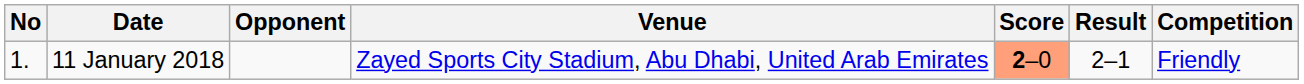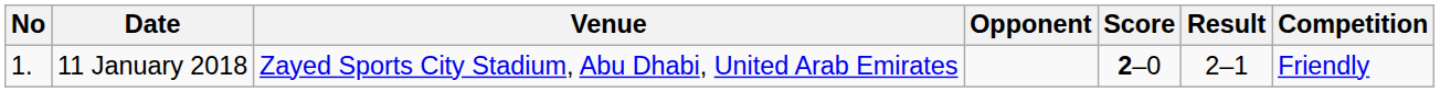 <table class="wikitable" style="font-size:100%;">
 <tr>
 <th>No</th>
 <th>Date</th>
+<th>Venue</th>
 <th>Opponent</th>
-<th>Venue</th>
 <th>Score</th>
 <th>Result</th>
 <th>Competition</th>
 </tr>
 <tr>
 <td>1.</td>
 <td>11 January 2018</td>
+<td><a href='#'>Zayed Sports City Stadium</a>, <a href='#'>Abu Dhabi</a>, <a href='#'>United Arab Emirates</a></td>
 <td></td>
-<td><a href='#'>Zayed Sports City Stadium</a>, <a href='#'>Abu Dhabi</a>, <a href='#'>United Arab Emirates</a></td>
-<td align=center style="background: lightsalmon;"><strong>2</strong>–0</td>
+<td align=center><strong>2</strong>–0</td>
 <td align=center>2–1</td>
 <td><a href='#'>Friendly</a></td>
 </tr>
 </table>
